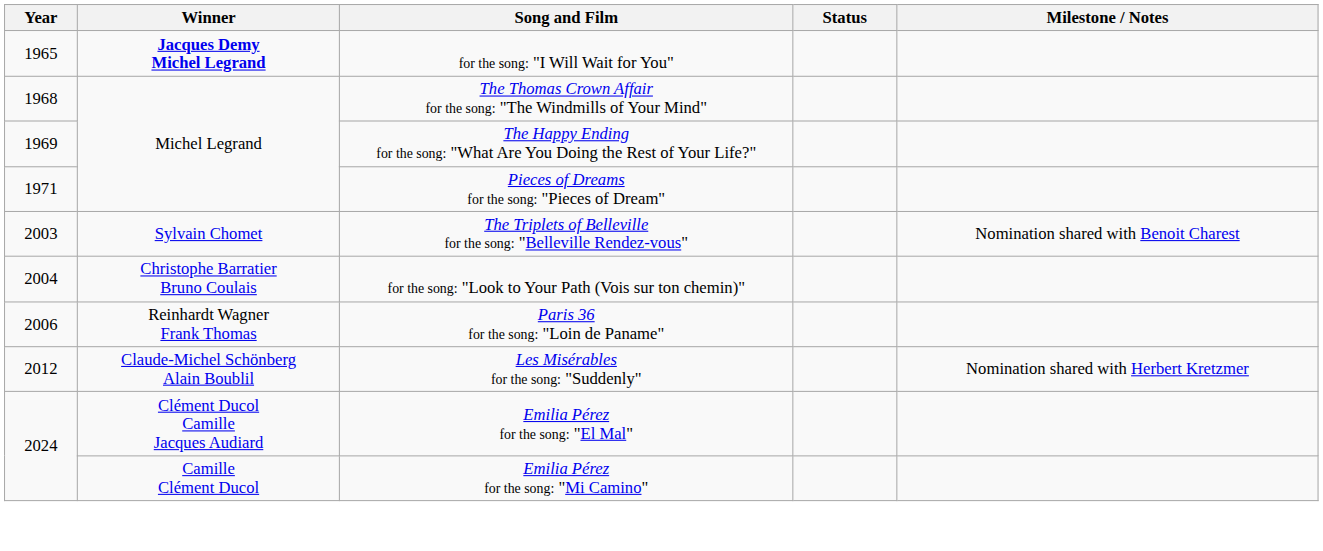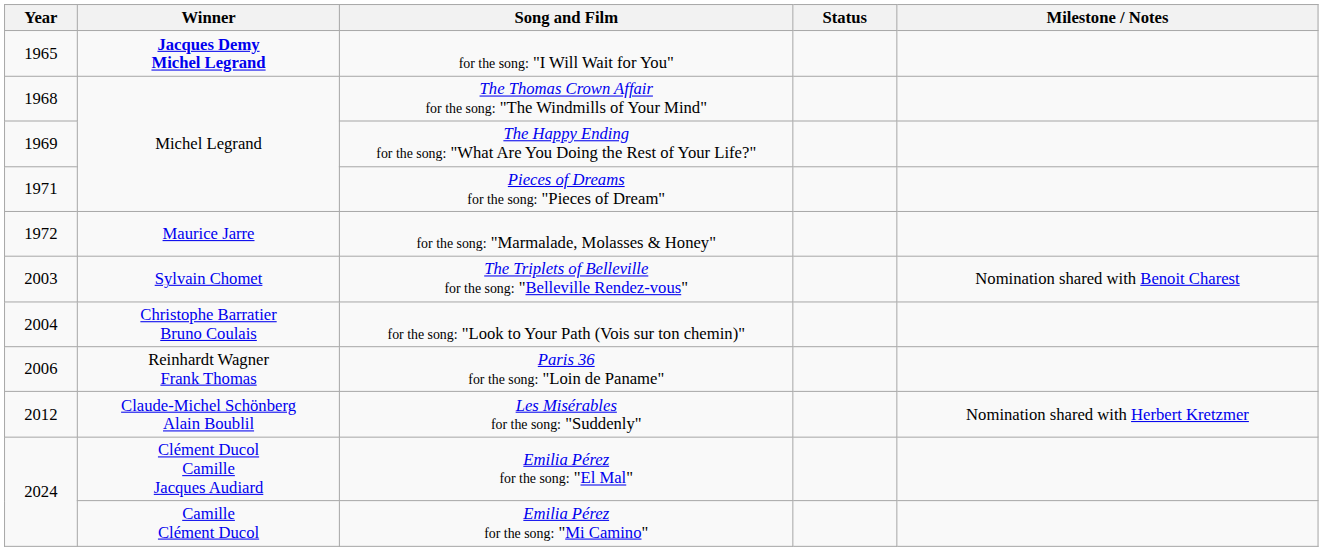 <table class="wikitable" style="text-align: center" width="100%" cellpadding="5">
 <tr>
 <th width="50">Year</th>
 <th width="200">Winner</th>
 <th width="350">Song and Film</th>
 <th width="75">Status</th>
 <th width="325">Milestone / Notes</th>
 </tr>
 <tr>
 <td>1965</td>
 <td><strong><a href='#'>Jacques Demy</a><br><a href='#'>Michel Legrand</a></strong></td>
 <td><em></em><br><small>for the song:</small> "I Will Wait for You"</td>
 <td></td>
 <td></td>
 </tr>
 <tr>
 <td>1968</td>
 <td rowspan=3>Michel Legrand</td>
 <td><em><a href='#'>The Thomas Crown Affair</a></em><br><small>for the song:</small> "The Windmills of Your Mind"</td>
 <td></td>
 <td></td>
 </tr>
 <tr>
 <td>1969</td>
 <td><em><a href='#'>The Happy Ending</a></em><br><small>for the song:</small> "What Are You Doing the Rest of Your Life?"</td>
 <td></td>
 <td></td>
 </tr>
 <tr>
 <td>1971</td>
 <td><em><a href='#'>Pieces of Dreams</a></em><br><small>for the song:</small> "Pieces of Dream"</td>
+<td></td>
+<td></td>
+</tr>
+<tr>
+<td>1972</td>
+<td><a href='#'>Maurice Jarre</a></td>
+<td><em></em><br><small>for the song:</small> "Marmalade, Molasses & Honey"</td>
 <td></td>
 <td></td>
 </tr>
 <tr>
 <td>2003</td>
 <td><a href='#'>Sylvain Chomet</a></td>
 <td><em><a href='#'>The Triplets of Belleville</a></em><br><small>for the song:</small> "<a href='#'>Belleville Rendez-vous</a>"</td>
 <td></td>
 <td>Nomination shared with <a href='#'>Benoit Charest</a></td>
 </tr>
 <tr>
 <td>2004</td>
 <td><a href='#'>Christophe Barratier</a><br><a href='#'>Bruno Coulais</a></td>
 <td><em></em><br><small>for the song:</small> "Look to Your Path (Vois sur ton chemin)"</td>
 <td></td>
 <td></td>
 </tr>
 <tr>
 <td>2006</td>
 <td>Reinhardt Wagner<br><a href='#'>Frank Thomas</a></td>
 <td><em><a href='#'>Paris 36</a></em><br><small>for the song:</small> "Loin de Paname"</td>
 <td></td>
 <td></td>
 </tr>
 <tr>
 <td>2012</td>
 <td><a href='#'>Claude-Michel Schönberg</a><br><a href='#'>Alain Boublil</a></td>
 <td><em><a href='#'>Les Misérables</a></em><br><small>for the song:</small> "Suddenly"</td>
 <td></td>
 <td>Nomination shared with <a href='#'>Herbert Kretzmer</a></td>
 </tr>
 <tr>
 <td rowspan="2">2024</td>
 <td><a href='#'>Clément Ducol</a><br><a href='#'>Camille</a><br><a href='#'>Jacques Audiard</a></td>
 <td><em><a href='#'>Emilia Pérez</a></em><br><small>for the song:</small> "<a href='#'>El Mal</a>"</td>
 <td></td>
 <td></td>
 </tr>
 <tr>
 <td><a href='#'>Camille</a><br><a href='#'>Clément Ducol</a></td>
 <td><em><a href='#'>Emilia Pérez</a></em><br><small>for the song:</small> "<a href='#'>Mi Camino</a>"</td>
 <td></td>
 <td></td>
 </tr>
 </table>
